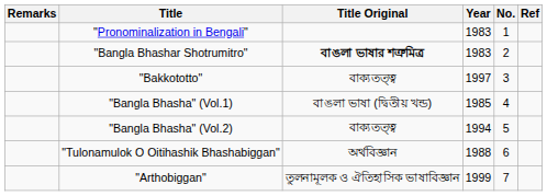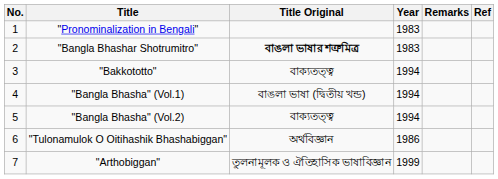 <table class="wikitable plainrowheaders sortable" style="text-align: center; margin-right: 0;">
 <tr>
-<th scope="col" class="unsortable">Remarks</th>
+<th scoope="col">No.</th>
 <th scope="col">Title</th>
 <th scope="col">Title Original</th>
 <th scope="col">Year</th>
-<th scoope="col">No.</th>
+<th scope="col" class="unsortable">Remarks</th>
 <th scope="col" class="unsortable">Ref</th>
 </tr>
 <tr>
-<td></td>
+<td>1</td>
 <td>"<a href='#'>Pronominalization in Bengali</a>"</td>
 <td></td>
 <td>1983</td>
-<td>1</td>
+<td></td>
 <td></td>
 </tr>
 <tr>
-<td></td>
+<td>2</td>
 <td>"Bangla Bhashar Shotrumitro"</td>
 <td><strong>বাঙলা ভাষার শত্রুমিত্র</strong></td>
 <td>1983</td>
-<td>2</td>
+<td></td>
 <td></td>
 </tr>
 <tr>
-<td></td>
+<td>3</td>
 <td>"Bakkototto"</td>
 <td>বাক্যতত্ত্ব</td>
-<td>1997</td>
-<td>3</td>
+<td>1994</td>
+<td></td>
 <td></td>
 </tr>
 <tr>
-<td></td>
+<td>4</td>
 <td>"Bangla Bhasha" (Vol.1)</td>
 <td>বাঙলা ভাষা (দ্বিতীয় খন্ড)</td>
-<td>1985</td>
-<td>4</td>
+<td>1994</td>
+<td></td>
 <td></td>
 </tr>
 <tr>
-<td></td>
+<td>5</td>
 <td>"Bangla Bhasha"  (Vol.2)</td>
 <td>বাক্যতত্ত্ব</td>
 <td>1994</td>
-<td>5</td>
+<td></td>
 <td></td>
 </tr>
 <tr>
-<td></td>
+<td>6</td>
 <td>"Tulonamulok O Oitihashik Bhashabiggan"</td>
 <td>অর্থবিজ্ঞান</td>
-<td>1988</td>
-<td>6</td>
+<td>1986</td>
+<td></td>
 <td></td>
 </tr>
 <tr>
-<td></td>
+<td>7</td>
 <td>"Arthobiggan"</td>
 <td>তুলনামূলক ও ঐতিহাসিক ভাষাবিজ্ঞান</td>
 <td>1999</td>
-<td>7</td>
+<td></td>
 <td></td>
 </tr>
 </table>
